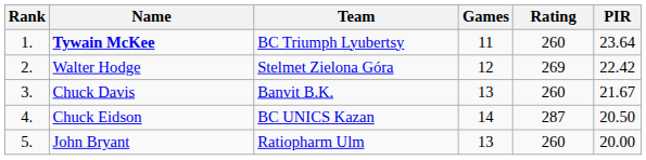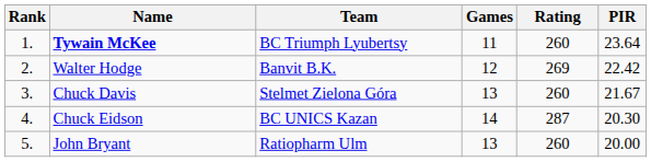 <table class="wikitable" style="text-align: center;">
 <tr>
 <th>Rank</th>
 <th width=200>Name</th>
 <th width=200>Team</th>
 <th>Games</th>
 <th width=75>Rating</th>
 <th width=40>PIR</th>
 </tr>
 <tr>
 <td>1.</td>
 <td align="left"> <strong><a href='#'>Tywain McKee</a></strong></td>
 <td align="left"> <a href='#'>BC Triumph Lyubertsy</a></td>
 <td>11</td>
 <td>260</td>
 <td>23.64</td>
 </tr>
 <tr>
 <td>2.</td>
 <td align="left"> <a href='#'>Walter Hodge</a></td>
-<td align="left"> <a href='#'>Stelmet Zielona Góra</a></td>
+<td align="left"> <a href='#'>Banvit B.K.</a></td>
 <td>12</td>
 <td>269</td>
 <td>22.42</td>
 </tr>
 <tr>
 <td>3.</td>
 <td align="left"> <a href='#'>Chuck Davis</a></td>
-<td align="left"> <a href='#'>Banvit B.K.</a></td>
+<td align="left"> <a href='#'>Stelmet Zielona Góra</a></td>
 <td>13</td>
 <td>260</td>
 <td>21.67</td>
 </tr>
 <tr>
 <td>4.</td>
 <td align="left"> <a href='#'>Chuck Eidson</a></td>
 <td align="left"> <a href='#'>BC UNICS Kazan</a></td>
 <td>14</td>
 <td>287</td>
-<td>20.50</td>
+<td>20.30</td>
 </tr>
 <tr>
 <td>5.</td>
 <td align="left"> <a href='#'>John Bryant</a></td>
 <td align="left"> <a href='#'>Ratiopharm Ulm</a></td>
 <td>13</td>
 <td>260</td>
 <td>20.00</td>
 </tr>
 </table>
